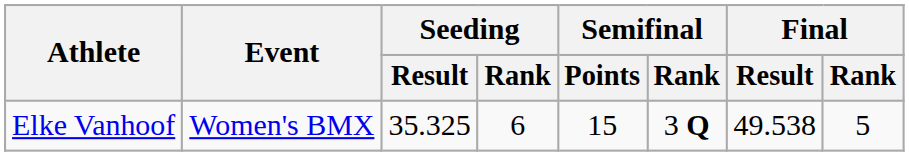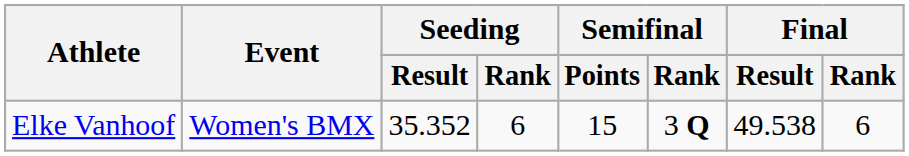 <table class="wikitable" style="font-size:90%;">
 <tr>
 <th rowspan=2>Athlete</th>
 <th rowspan=2>Event</th>
 <th colspan=2>Seeding</th>
 <th colspan=2>Semifinal</th>
 <th colspan=2>Final</th>
 </tr>
 <tr style="font-size:95%">
 <th>Result</th>
 <th>Rank</th>
 <th>Points</th>
 <th>Rank</th>
 <th>Result</th>
 <th>Rank</th>
 </tr>
 <tr align=center>
 <td align=left><a href='#'>Elke Vanhoof</a></td>
 <td align=left><a href='#'>Women's BMX</a></td>
-<td>35.325</td>
+<td>35.352</td>
 <td>6</td>
 <td>15</td>
 <td>3 <strong>Q</strong></td>
 <td>49.538</td>
-<td>5</td>
+<td>6</td>
 </tr>
 </table>
